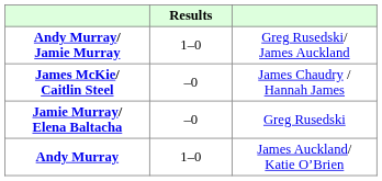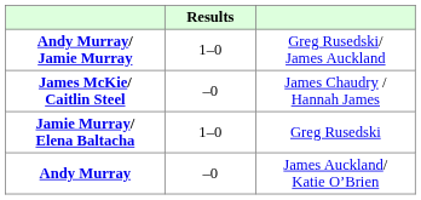 <table border="1" cellpadding="3" style="border-collapse: collapse; text-align:center;">
 <tr style="background:#dfd;">
 <th style="width:10em;"></th>
 <th style="width:5.5em;">Results</th>
 <th style="width:10em;"></th>
 </tr>
 <tr>
 <td><strong> <a href='#'>Andy Murray</a>/<br><a href='#'>Jamie Murray</a> </strong></td>
 <td>1–0</td>
 <td><a href='#'>Greg Rusedski</a>/<br><a href='#'>James Auckland</a></td>
 </tr>
 <tr>
 <td><strong> <a href='#'>James McKie</a>/<br> <a href='#'>Caitlin Steel</a> </strong></td>
 <td>–0</td>
 <td><a href='#'>James Chaudry</a> /<br><a href='#'>Hannah James</a></td>
 </tr>
 <tr>
 <td><strong><a href='#'>Jamie Murray</a>/<br><a href='#'>Elena Baltacha</a></strong></td>
-<td>–0</td>
+<td>1–0</td>
 <td><a href='#'>Greg Rusedski</a></td>
 </tr>
 <tr>
 <td><strong><a href='#'>Andy Murray</a> </strong></td>
-<td>1–0</td>
+<td>–0</td>
 <td><a href='#'>James Auckland</a>/<br><a href='#'>Katie O’Brien</a></td>
 </tr>
 </table>
